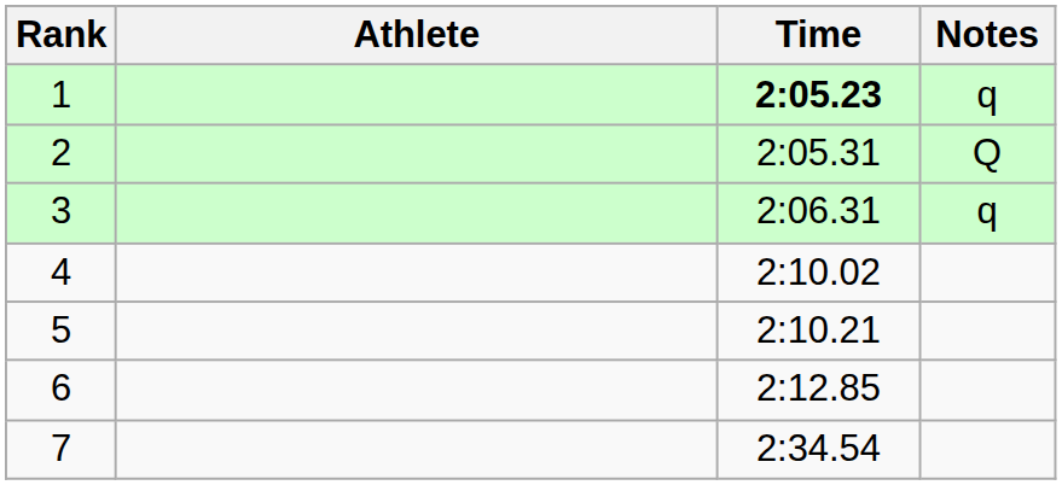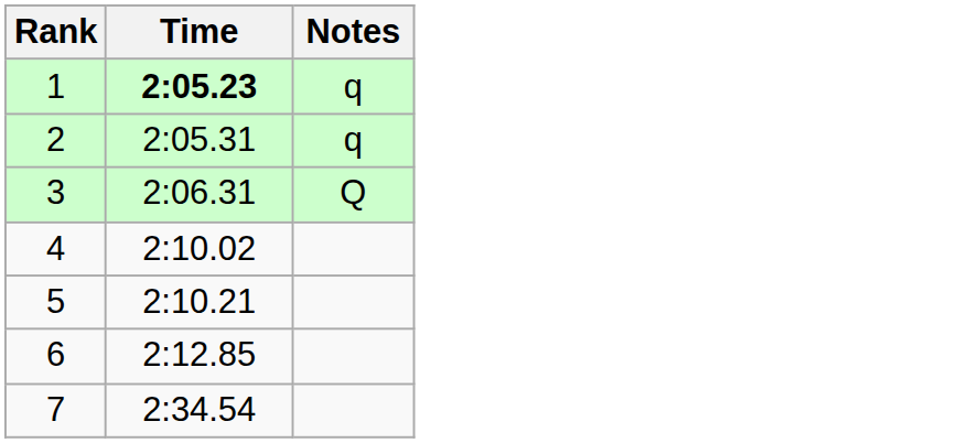 <table class="wikitable" style="text-align:center">
 <tr>
 <th width=40>Rank</th>
-<th width=250>Athlete</th>
 <th width=80>Time</th>
 <th width=50>Notes</th>
 </tr>
 <tr bgcolor=#ccffcc>
 <td>1</td>
-<td align=left></td>
 <td><strong>2:05.23</strong></td>
 <td>q</td>
 </tr>
 <tr bgcolor=#ccffcc>
 <td>2</td>
-<td align=left></td>
 <td>2:05.31</td>
-<td>Q</td>
+<td>q</td>
 </tr>
 <tr bgcolor=#ccffcc>
 <td>3</td>
-<td align=left></td>
 <td>2:06.31</td>
-<td>q</td>
+<td>Q</td>
 </tr>
 <tr>
 <td>4</td>
-<td align=left></td>
 <td>2:10.02</td>
 <td></td>
 </tr>
 <tr>
 <td>5</td>
-<td align=left></td>
 <td>2:10.21</td>
 <td></td>
 </tr>
 <tr>
 <td>6</td>
-<td align=left></td>
 <td>2:12.85</td>
 <td></td>
 </tr>
 <tr>
 <td>7</td>
-<td align=left></td>
 <td>2:34.54</td>
 <td></td>
 </tr>
 </table>
